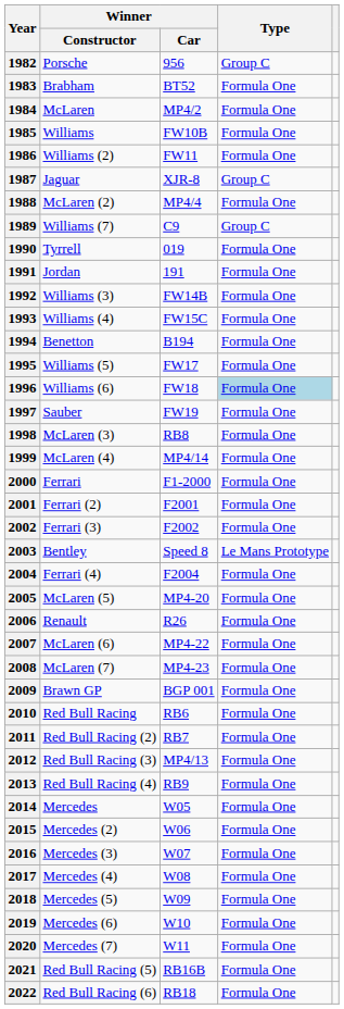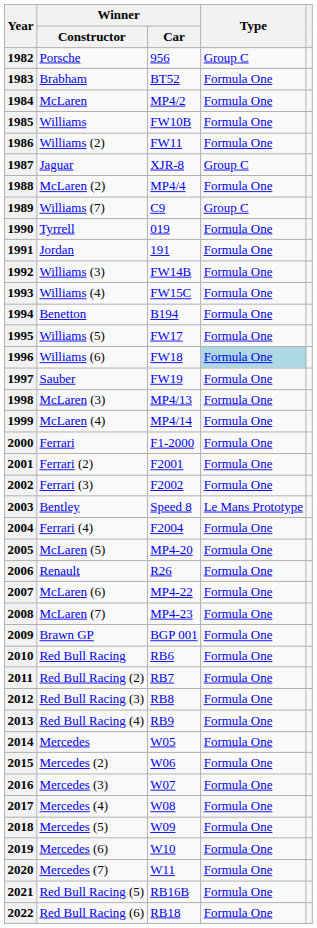 <table class="wikitable" style="font-size: 90%;">
 <tr>
 <th rowspan=2>Year</th>
 <th colspan=2>Winner</th>
 <th rowspan=2>Type</th>
 <th rowspan=2></th>
 </tr>
 <tr>
 <th>Constructor</th>
 <th>Car</th>
 </tr>
 <tr>
 <th>1982</th>
 <td> <a href='#'>Porsche</a></td>
 <td><a href='#'>956</a></td>
 <td><a href='#'>Group C</a></td>
 <td></td>
 </tr>
 <tr>
 <th>1983</th>
 <td> <a href='#'>Brabham</a></td>
 <td><a href='#'>BT52</a></td>
 <td><a href='#'>Formula One</a></td>
 <td></td>
 </tr>
 <tr>
 <th>1984</th>
 <td> <a href='#'>McLaren</a></td>
 <td><a href='#'>MP4/2</a></td>
 <td><a href='#'>Formula One</a></td>
 <td></td>
 </tr>
 <tr>
 <th>1985</th>
 <td> <a href='#'>Williams</a></td>
 <td><a href='#'>FW10B</a></td>
 <td><a href='#'>Formula One</a></td>
 <td></td>
 </tr>
 <tr>
 <th>1986</th>
 <td> <a href='#'>Williams</a> (2)</td>
 <td><a href='#'>FW11</a></td>
 <td><a href='#'>Formula One</a></td>
 <td></td>
 </tr>
 <tr>
 <th>1987</th>
 <td> <a href='#'>Jaguar</a></td>
 <td><a href='#'>XJR-8</a></td>
 <td><a href='#'>Group C</a></td>
 <td></td>
 </tr>
 <tr>
 <th>1988</th>
 <td> <a href='#'>McLaren</a> (2)</td>
 <td><a href='#'>MP4/4</a></td>
 <td><a href='#'>Formula One</a></td>
 <td></td>
 </tr>
 <tr>
 <th>1989</th>
 <td> <a href='#'>Williams</a> (7)</td>
 <td><a href='#'>C9</a></td>
 <td><a href='#'>Group C</a></td>
 <td></td>
 </tr>
 <tr>
 <th>1990</th>
 <td> <a href='#'>Tyrrell</a></td>
 <td><a href='#'>019</a></td>
 <td><a href='#'>Formula One</a></td>
 <td></td>
 </tr>
 <tr>
 <th>1991</th>
 <td> <a href='#'>Jordan</a></td>
 <td><a href='#'>191</a></td>
 <td><a href='#'>Formula One</a></td>
 <td></td>
 </tr>
 <tr>
 <th>1992</th>
 <td> <a href='#'>Williams</a> (3)</td>
 <td><a href='#'>FW14B</a></td>
 <td><a href='#'>Formula One</a></td>
 <td></td>
 </tr>
 <tr>
 <th>1993</th>
 <td> <a href='#'>Williams</a> (4)</td>
 <td><a href='#'>FW15C</a></td>
 <td><a href='#'>Formula One</a></td>
 <td></td>
 </tr>
 <tr>
 <th>1994</th>
 <td> <a href='#'>Benetton</a></td>
 <td><a href='#'>B194</a></td>
 <td><a href='#'>Formula One</a></td>
 <td></td>
 </tr>
 <tr>
 <th>1995</th>
 <td> <a href='#'>Williams</a> (5)</td>
 <td><a href='#'>FW17</a></td>
 <td><a href='#'>Formula One</a></td>
 <td></td>
 </tr>
 <tr>
 <th>1996</th>
 <td> <a href='#'>Williams</a> (6)</td>
 <td><a href='#'>FW18</a></td>
 <td style="background: lightblue;"><a href='#'>Formula One</a></td>
 <td></td>
 </tr>
 <tr>
 <th>1997</th>
 <td> <a href='#'>Sauber</a></td>
 <td><a href='#'>FW19</a></td>
 <td><a href='#'>Formula One</a></td>
 <td></td>
 </tr>
 <tr>
 <th>1998</th>
 <td> <a href='#'>McLaren</a> (3)</td>
-<td><a href='#'>RB8</a></td>
+<td><a href='#'>MP4/13</a></td>
 <td><a href='#'>Formula One</a></td>
 <td></td>
 </tr>
 <tr>
 <th>1999</th>
 <td> <a href='#'>McLaren</a> (4)</td>
 <td><a href='#'>MP4/14</a></td>
 <td><a href='#'>Formula One</a></td>
 <td></td>
 </tr>
 <tr>
 <th>2000</th>
 <td> <a href='#'>Ferrari</a></td>
 <td><a href='#'>F1-2000</a></td>
 <td><a href='#'>Formula One</a></td>
 <td></td>
 </tr>
 <tr>
 <th>2001</th>
 <td> <a href='#'>Ferrari</a> (2)</td>
 <td><a href='#'>F2001</a></td>
 <td><a href='#'>Formula One</a></td>
 <td></td>
 </tr>
 <tr>
 <th>2002</th>
 <td> <a href='#'>Ferrari</a> (3)</td>
 <td><a href='#'>F2002</a></td>
 <td><a href='#'>Formula One</a></td>
 <td></td>
 </tr>
 <tr>
 <th>2003</th>
 <td> <a href='#'>Bentley</a></td>
 <td><a href='#'>Speed 8</a></td>
 <td><a href='#'>Le Mans Prototype</a></td>
 <td></td>
 </tr>
 <tr>
 <th>2004</th>
 <td> <a href='#'>Ferrari</a> (4)</td>
 <td><a href='#'>F2004</a></td>
 <td><a href='#'>Formula One</a></td>
 <td></td>
 </tr>
 <tr>
 <th>2005</th>
 <td> <a href='#'>McLaren</a> (5)</td>
 <td><a href='#'>MP4-20</a></td>
 <td><a href='#'>Formula One</a></td>
 <td></td>
 </tr>
 <tr>
 <th>2006</th>
 <td> <a href='#'>Renault</a></td>
 <td><a href='#'>R26</a></td>
 <td><a href='#'>Formula One</a></td>
 <td></td>
 </tr>
 <tr>
 <th>2007</th>
 <td> <a href='#'>McLaren</a> (6)</td>
 <td><a href='#'>MP4-22</a></td>
 <td><a href='#'>Formula One</a></td>
 <td></td>
 </tr>
 <tr>
 <th>2008</th>
 <td> <a href='#'>McLaren</a> (7)</td>
 <td><a href='#'>MP4-23</a></td>
 <td><a href='#'>Formula One</a></td>
 <td></td>
 </tr>
 <tr>
 <th>2009</th>
 <td> <a href='#'>Brawn GP</a></td>
 <td><a href='#'>BGP 001</a></td>
 <td><a href='#'>Formula One</a></td>
 <td></td>
 </tr>
 <tr>
 <th>2010</th>
 <td> <a href='#'>Red Bull Racing</a></td>
 <td><a href='#'>RB6</a></td>
 <td><a href='#'>Formula One</a></td>
 <td></td>
 </tr>
 <tr>
 <th>2011</th>
 <td> <a href='#'>Red Bull Racing</a> (2)</td>
 <td><a href='#'>RB7</a></td>
 <td><a href='#'>Formula One</a></td>
 <td></td>
 </tr>
 <tr>
 <th>2012</th>
 <td> <a href='#'>Red Bull Racing</a> (3)</td>
-<td><a href='#'>MP4/13</a></td>
+<td><a href='#'>RB8</a></td>
 <td><a href='#'>Formula One</a></td>
 <td></td>
 </tr>
 <tr>
 <th>2013</th>
 <td> <a href='#'>Red Bull Racing</a> (4)</td>
 <td><a href='#'>RB9</a></td>
 <td><a href='#'>Formula One</a></td>
 <td></td>
 </tr>
 <tr>
 <th>2014</th>
 <td> <a href='#'>Mercedes</a></td>
 <td><a href='#'>W05</a></td>
 <td><a href='#'>Formula One</a></td>
 <td></td>
 </tr>
 <tr>
 <th>2015</th>
 <td> <a href='#'>Mercedes</a> (2)</td>
 <td><a href='#'>W06</a></td>
 <td><a href='#'>Formula One</a></td>
 <td></td>
 </tr>
 <tr>
 <th>2016</th>
 <td> <a href='#'>Mercedes</a> (3)</td>
 <td><a href='#'>W07</a></td>
 <td><a href='#'>Formula One</a></td>
 <td></td>
 </tr>
 <tr>
 <th>2017</th>
 <td> <a href='#'>Mercedes</a> (4)</td>
 <td><a href='#'>W08</a></td>
 <td><a href='#'>Formula One</a></td>
 <td></td>
 </tr>
 <tr>
 <th>2018</th>
 <td> <a href='#'>Mercedes</a> (5)</td>
 <td><a href='#'>W09</a></td>
 <td><a href='#'>Formula One</a></td>
 <td></td>
 </tr>
 <tr>
 <th>2019</th>
 <td> <a href='#'>Mercedes</a> (6)</td>
 <td><a href='#'>W10</a></td>
 <td><a href='#'>Formula One</a></td>
 <td></td>
 </tr>
 <tr>
 <th>2020</th>
 <td> <a href='#'>Mercedes</a> (7)</td>
 <td><a href='#'>W11</a></td>
 <td><a href='#'>Formula One</a></td>
 <td></td>
 </tr>
 <tr>
 <th>2021</th>
 <td> <a href='#'>Red Bull Racing</a> (5)</td>
 <td><a href='#'>RB16B</a></td>
 <td><a href='#'>Formula One</a></td>
 <td></td>
 </tr>
 <tr>
 <th>2022</th>
 <td> <a href='#'>Red Bull Racing</a> (6)</td>
 <td><a href='#'>RB18</a></td>
 <td><a href='#'>Formula One</a></td>
 <td></td>
 </tr>
 </table>
